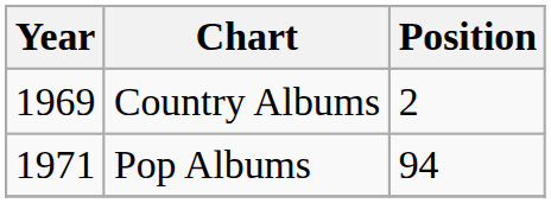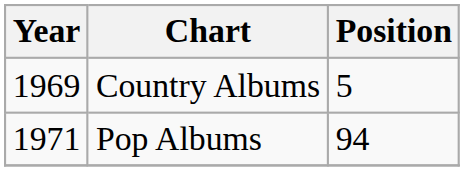 <table class="wikitable">
 <tr>
 <th align="left">Year</th>
 <th align="left">Chart</th>
 <th align="left">Position</th>
 </tr>
 <tr>
 <td align="left">1969</td>
 <td align="left">Country Albums</td>
-<td align="left">2</td>
+<td align="left">5</td>
 </tr>
 <tr>
 <td align="left">1971</td>
 <td align="left">Pop Albums</td>
 <td align="left">94</td>
 </tr>
 <tr>
 </tr>
 </table>
